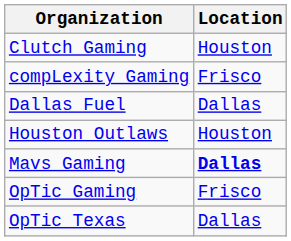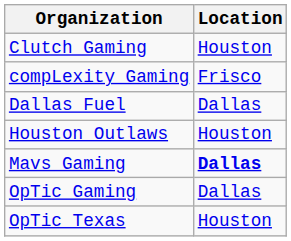 <table class="wikitable sortable">
 <tr>
 <th>Organization</th>
 <th>Location</th>
 </tr>
 <tr>
 <td><a href='#'>Clutch Gaming</a></td>
 <td><a href='#'>Houston</a></td>
 </tr>
 <tr>
 <td><a href='#'>compLexity Gaming</a></td>
 <td><a href='#'>Frisco</a></td>
 </tr>
 <tr>
 <td><a href='#'>Dallas Fuel</a></td>
 <td><a href='#'>Dallas</a></td>
 </tr>
 <tr>
 <td><a href='#'>Houston Outlaws</a></td>
 <td><a href='#'>Houston</a></td>
 </tr>
 <tr>
 <td><a href='#'>Mavs Gaming</a></td>
 <td><strong><a href='#'>Dallas</a></strong></td>
 </tr>
 <tr>
 <td><a href='#'>OpTic Gaming</a></td>
-<td><a href='#'>Frisco</a></td>
+<td><a href='#'>Dallas</a></td>
 </tr>
 <tr>
 <td><a href='#'>OpTic Texas</a></td>
-<td><a href='#'>Dallas</a></td>
+<td><a href='#'>Houston</a></td>
 </tr>
 </table>
